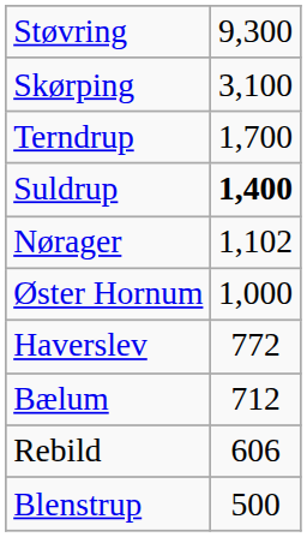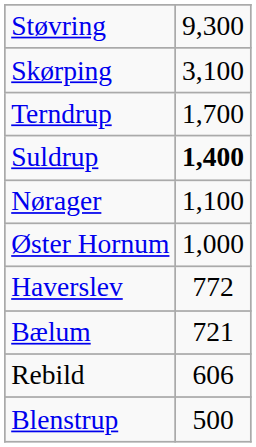 <table class="wikitable" style="margin-right:1em">
 <tr>
 <td><a href='#'>Støvring</a></td>
 <td align="center">9,300</td>
 </tr>
 <tr>
 <td><a href='#'>Skørping</a></td>
 <td align="center">3,100</td>
 </tr>
 <tr>
 <td><a href='#'>Terndrup</a></td>
 <td align="center">1,700</td>
 </tr>
 <tr>
 <td><a href='#'>Suldrup</a></td>
 <td align="center"><strong>1,400</strong></td>
 </tr>
 <tr>
 <td><a href='#'>Nørager</a></td>
-<td align="center">1,102</td>
+<td align="center">1,100</td>
 </tr>
 <tr>
 <td><a href='#'>Øster Hornum</a></td>
 <td align="center">1,000</td>
 </tr>
 <tr>
 <td><a href='#'>Haverslev</a></td>
 <td align="center">772</td>
 </tr>
 <tr>
 <td><a href='#'>Bælum</a></td>
-<td align="center">712</td>
+<td align="center">721</td>
 </tr>
 <tr>
 <td>Rebild</td>
 <td align="center">606</td>
 </tr>
 <tr>
 <td><a href='#'>Blenstrup</a></td>
 <td align="center">500</td>
 </tr>
 </table>
